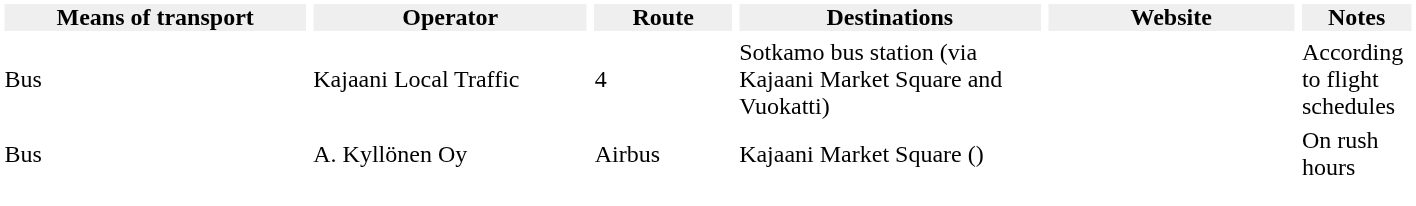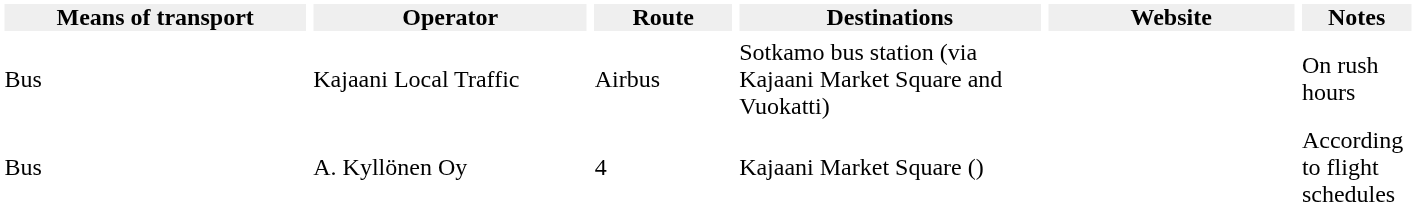 <table class="toc" cellpadding="0" cellspacing="5" style="width:75%;" font-size:90%;">
 <tr>
 <th colspan="8" style="background:gray; color:light red;"></th>
 </tr>
 <tr style="background:#efefef;">
 <th width=22%>Means of transport</th>
 <th width=20%>Operator</th>
 <th width=10%>Route</th>
 <th width=22%>Destinations</th>
 <th width=18%>Website</th>
 <th width=10%>Notes</th>
 </tr>
 <tr>
 <td> Bus</td>
 <td>Kajaani Local Traffic</td>
-<td>4</td>
+<td>Airbus</td>
 <td>Sotkamo bus station (via Kajaani Market Square and Vuokatti)</td>
 <td></td>
-<td>According to flight schedules</td>
+<td>On rush hours</td>
 </tr>
 <tr>
 <td> Bus</td>
 <td>A. Kyllönen Oy</td>
-<td>Airbus</td>
+<td>4</td>
 <td>Kajaani Market Square ()</td>
 <td></td>
-<td>On rush hours</td>
+<td>According to flight schedules</td>
 </tr>
 </table>
